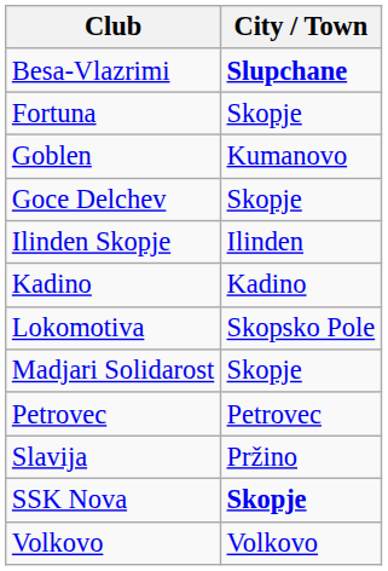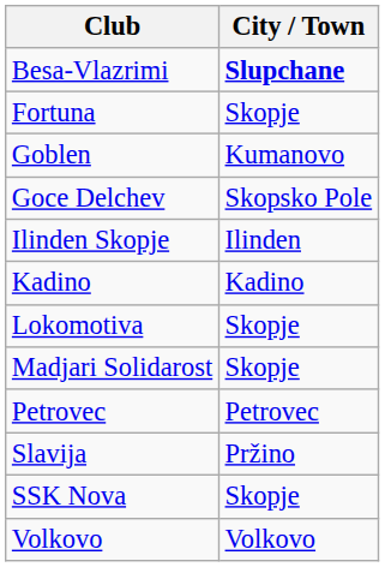 <table class="wikitable sortable">
 <tr>
 <th>Club</th>
 <th>City / Town</th>
 </tr>
 <tr>
 <td><a href='#'>Besa-Vlazrimi</a></td>
 <td><strong><a href='#'>Slupchane</a></strong></td>
 </tr>
 <tr>
 <td><a href='#'>Fortuna</a></td>
 <td><a href='#'>Skopje</a></td>
 </tr>
 <tr>
 <td><a href='#'>Goblen</a></td>
 <td><a href='#'>Kumanovo</a></td>
 </tr>
 <tr>
 <td><a href='#'>Goce Delchev</a></td>
-<td><a href='#'>Skopje</a></td>
+<td><a href='#'>Skopsko Pole</a></td>
 </tr>
 <tr>
 <td><a href='#'>Ilinden Skopje</a></td>
 <td><a href='#'>Ilinden</a></td>
 </tr>
 <tr>
 <td><a href='#'>Kadino</a></td>
 <td><a href='#'>Kadino</a></td>
 </tr>
 <tr>
 <td><a href='#'>Lokomotiva</a></td>
-<td><a href='#'>Skopsko Pole</a></td>
+<td><a href='#'>Skopje</a></td>
 </tr>
 <tr>
 <td><a href='#'>Madjari Solidarost</a></td>
 <td><a href='#'>Skopje</a></td>
 </tr>
 <tr>
 <td><a href='#'>Petrovec</a></td>
 <td><a href='#'>Petrovec</a></td>
 </tr>
 <tr>
 <td><a href='#'>Slavija</a></td>
 <td><a href='#'>Pržino</a></td>
 </tr>
 <tr>
 <td><a href='#'>SSK Nova</a></td>
-<td><strong><a href='#'>Skopje</a></strong></td>
+<td><a href='#'>Skopje</a></td>
 </tr>
 <tr>
 <td><a href='#'>Volkovo</a></td>
 <td><a href='#'>Volkovo</a></td>
 </tr>
 </table>
